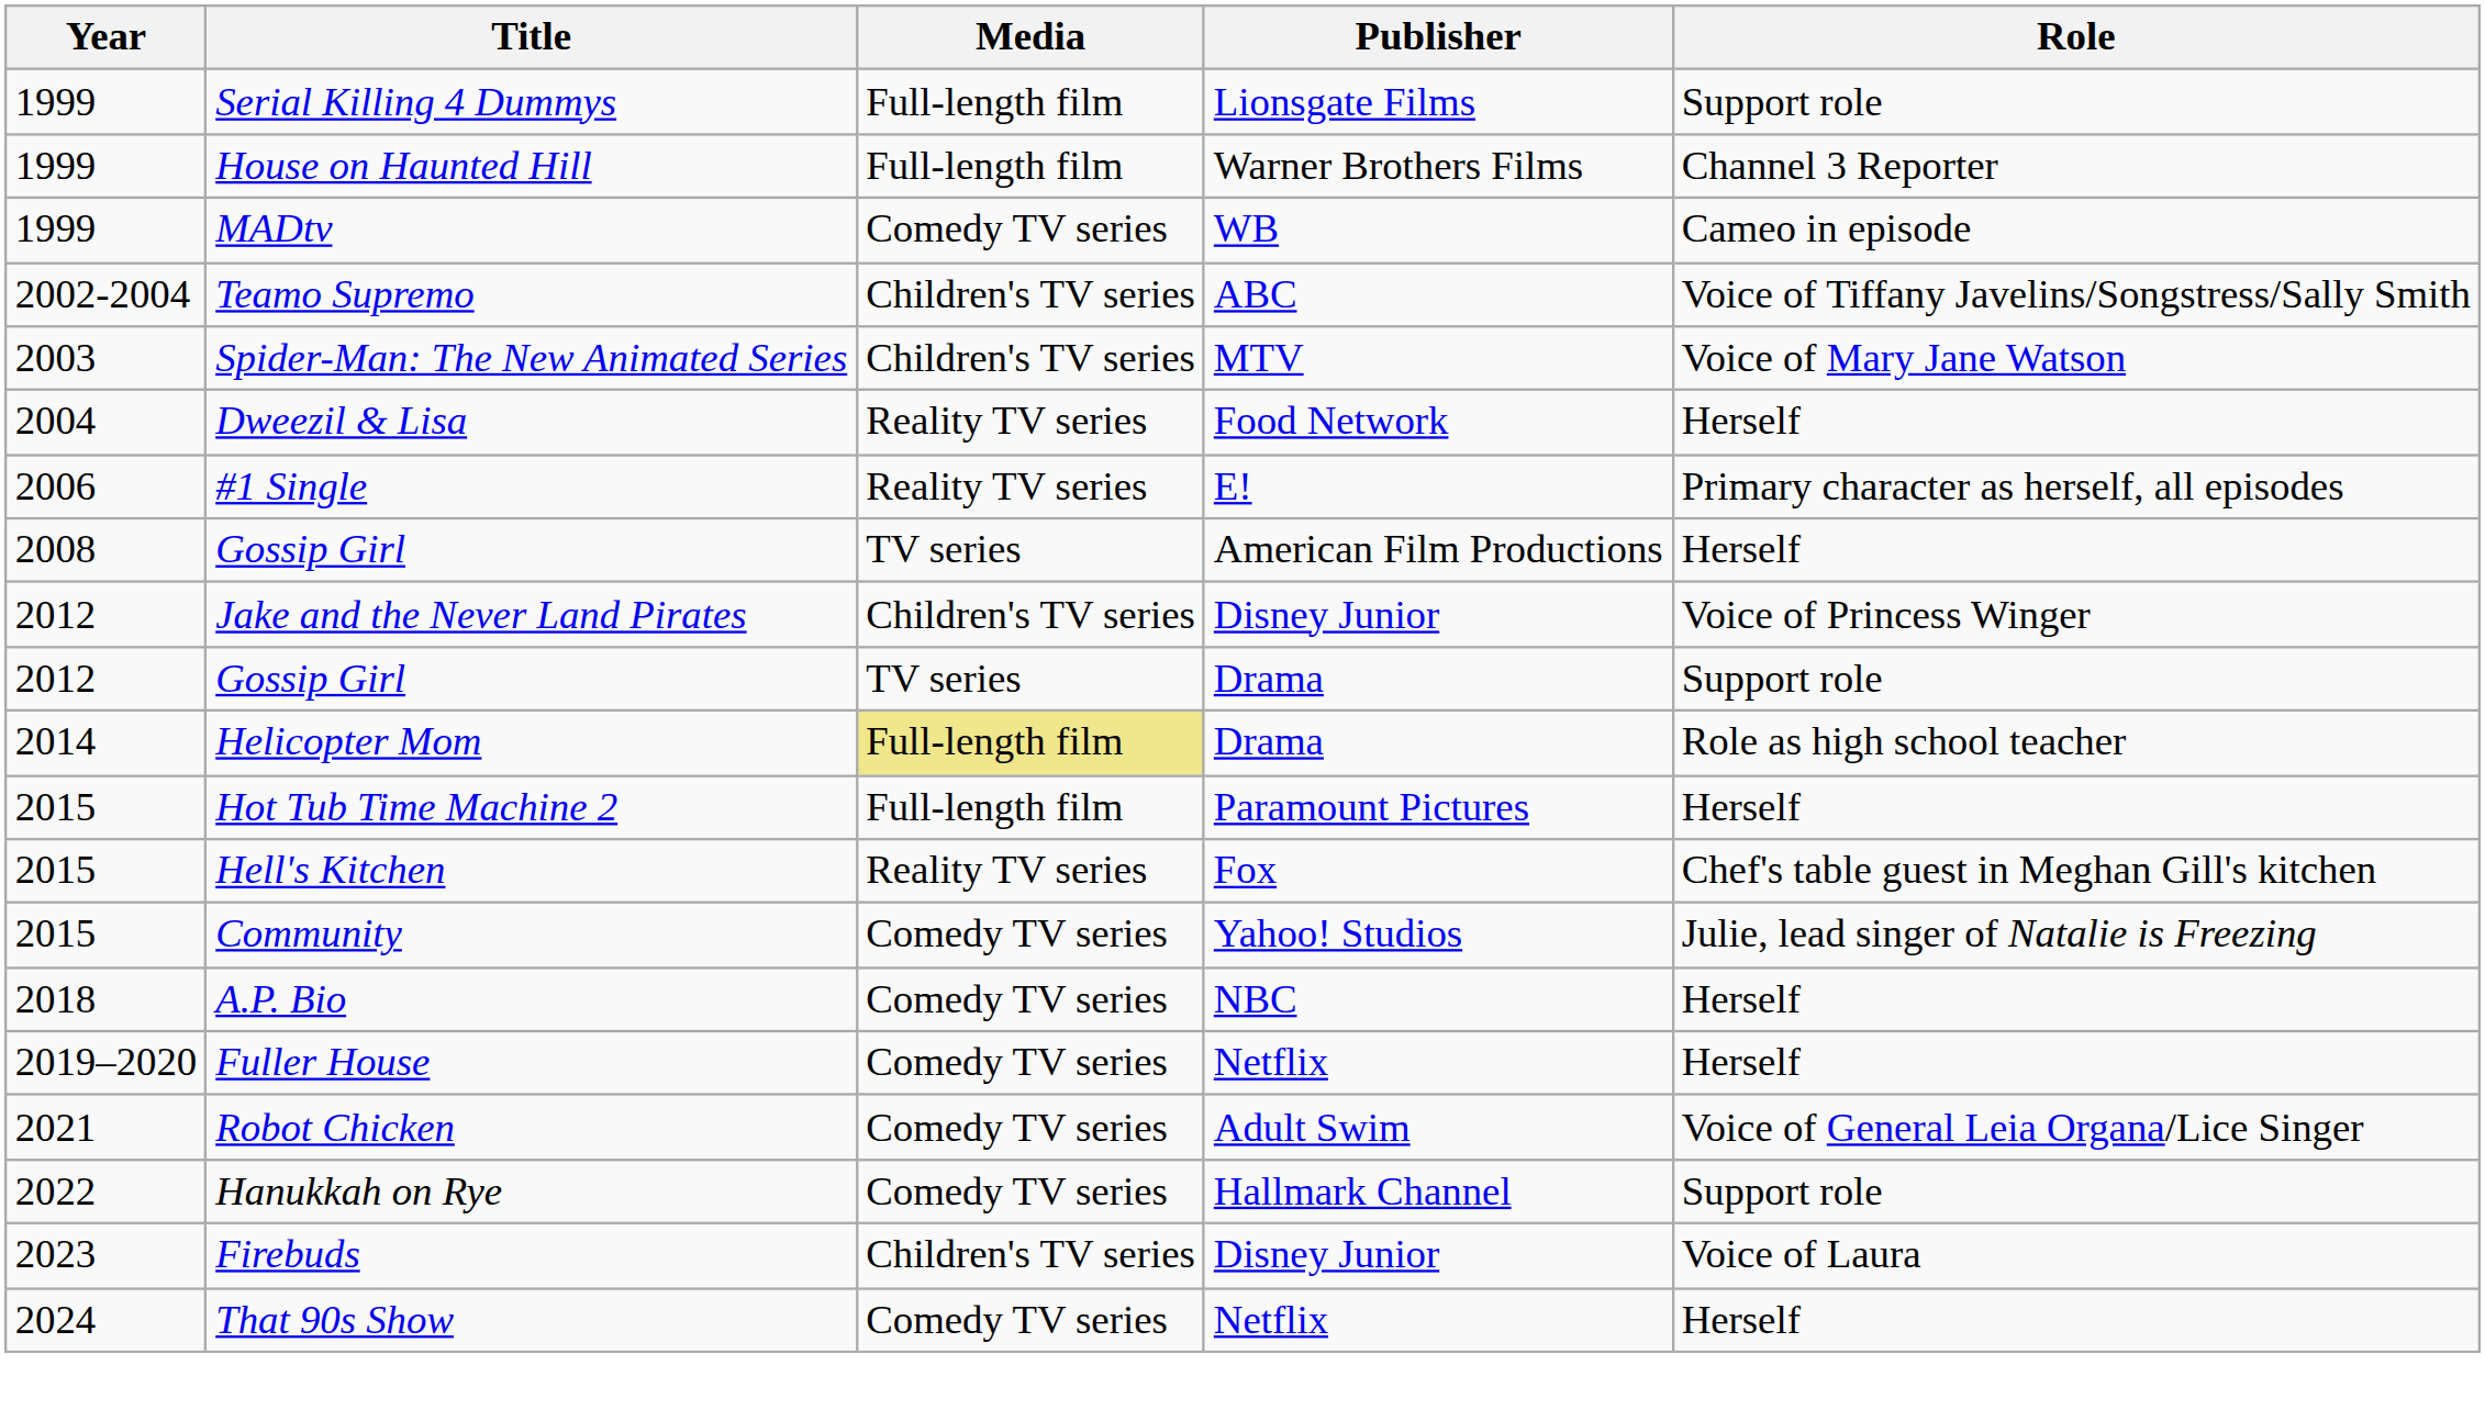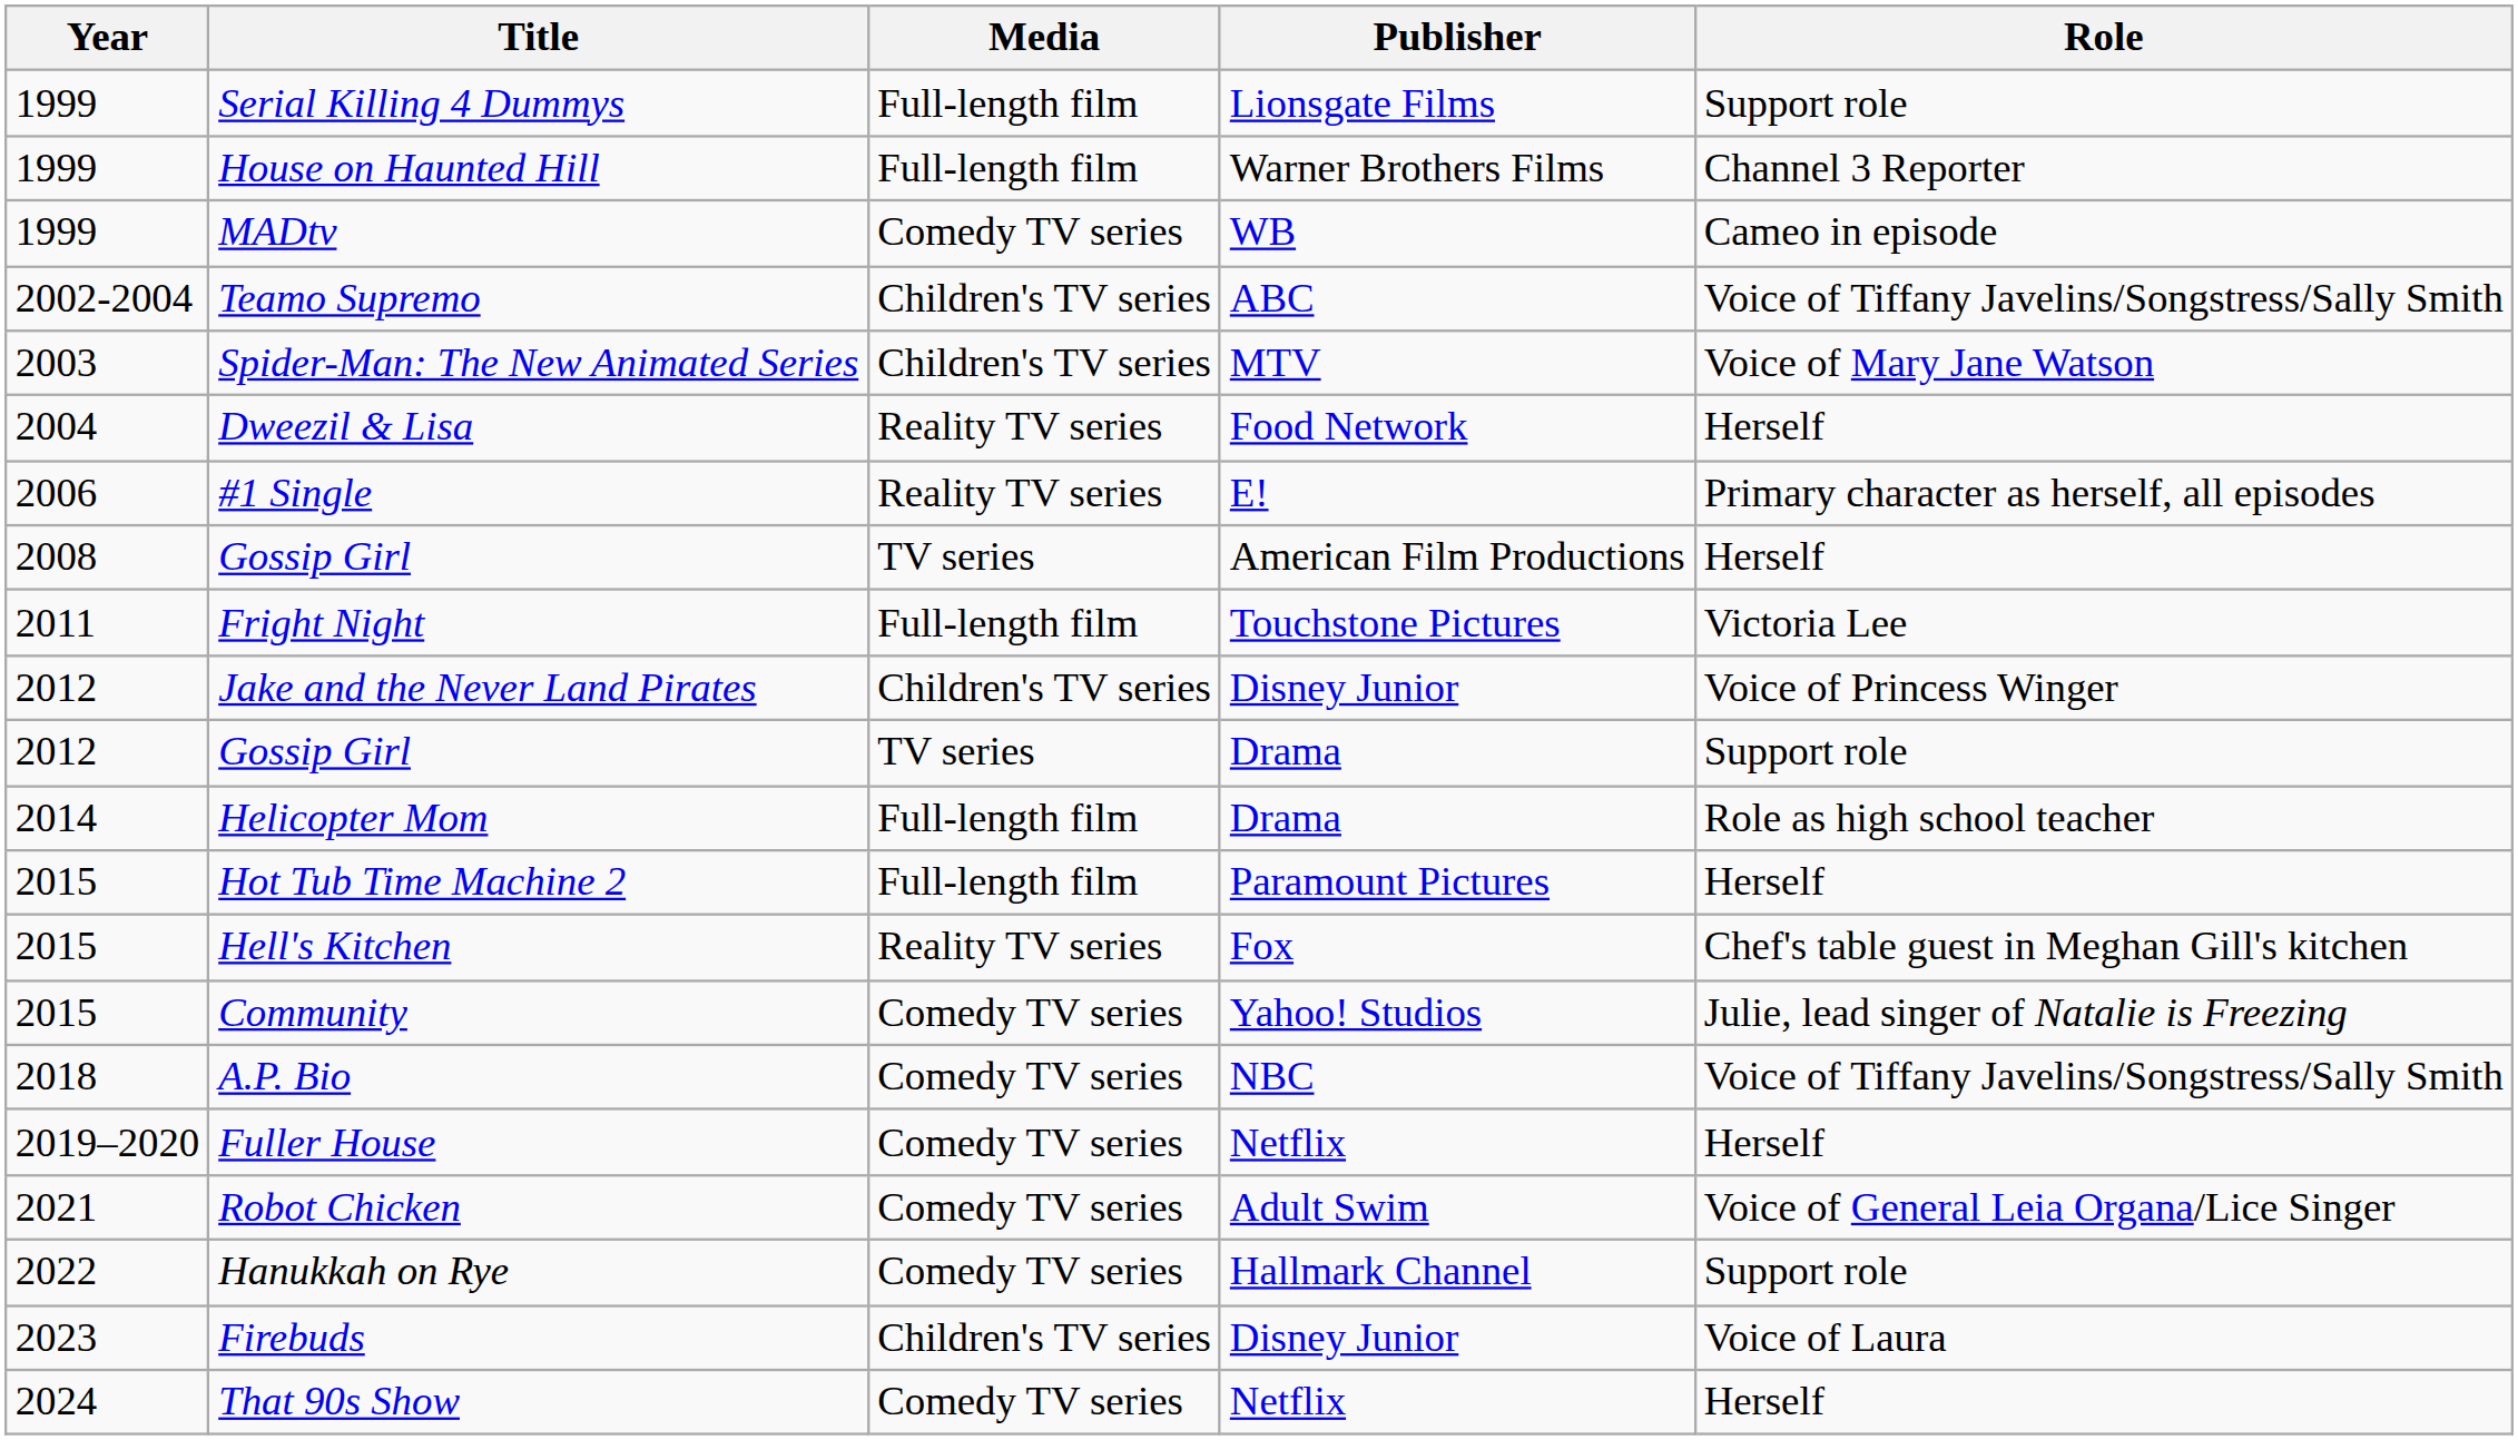 <table class="wikitable sortable">
 <tr>
 <th>Year</th>
 <th>Title</th>
 <th>Media</th>
 <th>Publisher</th>
 <th>Role</th>
 </tr>
 <tr>
 <td>1999</td>
 <td><em><a href='#'>Serial Killing 4 Dummys</a></em></td>
 <td>Full-length film</td>
 <td><a href='#'>Lionsgate Films</a></td>
 <td>Support role</td>
 </tr>
 <tr>
 <td>1999</td>
 <td><em><a href='#'>House on Haunted Hill</a></em></td>
 <td>Full-length film</td>
 <td>Warner Brothers Films</td>
 <td>Channel 3 Reporter</td>
 </tr>
 <tr>
 <td>1999</td>
 <td><em><a href='#'>MADtv</a></em></td>
 <td>Comedy TV series</td>
 <td><a href='#'>WB</a></td>
 <td>Cameo in episode</td>
 </tr>
 <tr>
 <td>2002-2004</td>
 <td><em><a href='#'>Teamo Supremo</a></em></td>
 <td>Children's TV series</td>
 <td><a href='#'>ABC</a></td>
 <td>Voice of Tiffany Javelins/Songstress/Sally Smith</td>
 </tr>
 <tr>
 <td>2003</td>
 <td><em><a href='#'>Spider-Man: The New Animated Series</a></em></td>
 <td>Children's TV series</td>
 <td><a href='#'>MTV</a></td>
 <td>Voice of <a href='#'>Mary Jane Watson</a></td>
 </tr>
 <tr>
 <td>2004</td>
 <td><em><a href='#'>Dweezil & Lisa</a></em></td>
 <td>Reality TV series</td>
 <td><a href='#'>Food Network</a></td>
 <td>Herself</td>
 </tr>
 <tr>
 <td>2006</td>
 <td><em><a href='#'>#1 Single</a></em></td>
 <td>Reality TV series</td>
 <td><a href='#'>E!</a></td>
 <td>Primary character as herself, all episodes</td>
 </tr>
 <tr>
 <td>2008</td>
 <td><em><a href='#'>Gossip Girl</a></em></td>
 <td>TV series</td>
 <td>American Film Productions</td>
 <td>Herself</td>
 </tr>
 <tr>
+<td>2011</td>
+<td><em><a href='#'>Fright Night</a></em></td>
+<td>Full-length film</td>
+<td><a href='#'>Touchstone Pictures</a></td>
+<td>Victoria Lee</td>
+</tr>
+<tr>
 <td>2012</td>
 <td><em><a href='#'>Jake and the Never Land Pirates</a></em></td>
 <td>Children's TV series</td>
 <td><a href='#'>Disney Junior</a></td>
 <td>Voice of Princess Winger</td>
 </tr>
 <tr>
 <td>2012</td>
 <td><em><a href='#'>Gossip Girl</a></em></td>
 <td>TV series</td>
 <td><a href='#'>Drama</a></td>
 <td>Support role</td>
 </tr>
 <tr>
 <td>2014</td>
 <td><em><a href='#'>Helicopter Mom</a></em></td>
-<td style="background: khaki;">Full-length film</td>
+<td>Full-length film</td>
 <td><a href='#'>Drama</a></td>
 <td>Role as high school teacher</td>
 </tr>
 <tr>
 <td>2015</td>
 <td><em><a href='#'>Hot Tub Time Machine 2</a></em></td>
 <td>Full-length film</td>
 <td><a href='#'>Paramount Pictures</a></td>
 <td>Herself</td>
 </tr>
 <tr>
 <td>2015</td>
 <td><em><a href='#'>Hell's Kitchen</a></em></td>
 <td>Reality TV series</td>
 <td><a href='#'>Fox</a></td>
 <td>Chef's table guest in Meghan Gill's kitchen</td>
 </tr>
 <tr>
 <td>2015</td>
 <td><em><a href='#'>Community</a></em></td>
 <td>Comedy TV series</td>
 <td><a href='#'>Yahoo! Studios</a></td>
 <td>Julie, lead singer of <em>Natalie is Freezing</em></td>
 </tr>
 <tr>
 <td>2018</td>
 <td><em><a href='#'>A.P. Bio</a></em></td>
 <td>Comedy TV series</td>
 <td><a href='#'>NBC</a></td>
-<td>Herself</td>
+<td>Voice of Tiffany Javelins/Songstress/Sally Smith</td>
 </tr>
 <tr>
 <td>2019–2020</td>
 <td><em><a href='#'>Fuller House</a></em></td>
 <td>Comedy TV series</td>
 <td><a href='#'>Netflix</a></td>
 <td>Herself</td>
 </tr>
 <tr>
 <td>2021</td>
 <td><em><a href='#'>Robot Chicken</a></em></td>
 <td>Comedy TV series</td>
 <td><a href='#'>Adult Swim</a></td>
 <td>Voice of <a href='#'>General Leia Organa</a>/Lice Singer</td>
 </tr>
 <tr>
 <td>2022</td>
 <td><em>Hanukkah on Rye</em></td>
 <td>Comedy TV series</td>
 <td><a href='#'>Hallmark Channel</a></td>
 <td>Support role</td>
 </tr>
 <tr>
 <td>2023</td>
 <td><em><a href='#'>Firebuds</a></em></td>
 <td>Children's TV series</td>
 <td><a href='#'>Disney Junior</a></td>
 <td>Voice of Laura</td>
 </tr>
 <tr>
 <td>2024</td>
 <td><em><a href='#'>That 90s Show</a></em></td>
 <td>Comedy TV series</td>
 <td><a href='#'>Netflix</a></td>
 <td>Herself</td>
 </tr>
 </table>
